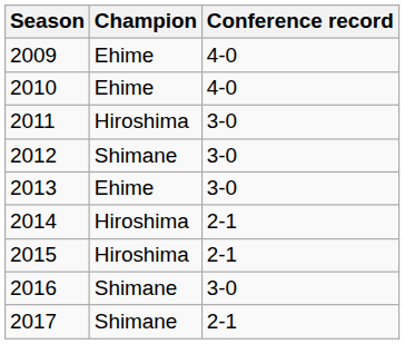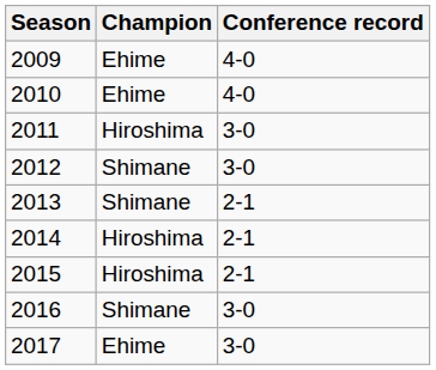 <table class="wikitable sortable" style="white-space:nowrap;">
 <tr>
 <th>Season</th>
 <th>Champion</th>
 <th>Conference record</th>
 </tr>
 <tr>
 <td>2009</td>
 <td>Ehime</td>
 <td>4-0</td>
 </tr>
 <tr>
 <td>2010</td>
 <td>Ehime</td>
 <td>4-0</td>
 </tr>
 <tr>
 <td>2011</td>
 <td>Hiroshima</td>
 <td>3-0</td>
 </tr>
 <tr>
 <td>2012</td>
 <td>Shimane</td>
 <td>3-0</td>
 </tr>
 <tr>
 <td>2013</td>
-<td>Ehime</td>
-<td>3-0</td>
+<td>Shimane</td>
+<td>2-1</td>
 </tr>
 <tr>
 <td>2014</td>
 <td>Hiroshima</td>
 <td>2-1</td>
 </tr>
 <tr>
 <td>2015</td>
 <td>Hiroshima</td>
 <td>2-1</td>
 </tr>
 <tr>
 <td>2016</td>
 <td>Shimane</td>
 <td>3-0</td>
 </tr>
 <tr>
 <td>2017</td>
-<td>Shimane</td>
-<td>2-1</td>
+<td>Ehime</td>
+<td>3-0</td>
 </tr>
 </table>
